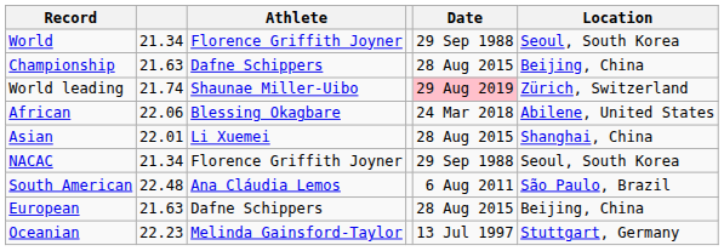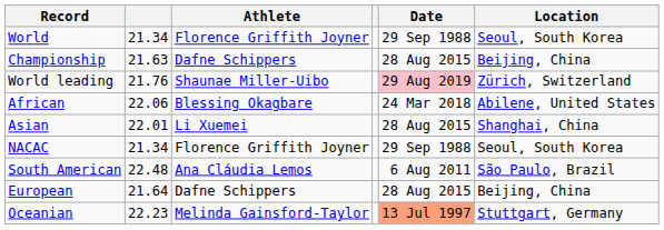 <table class="wikitable">
 <tr>
 <th>Record</th>
 <th></th>
 <th>Athlete</th>
 <th></th>
 <th>Date</th>
 <th>Location</th>
 </tr>
 <tr>
 <td><a href='#'>World</a></td>
 <td>21.34</td>
 <td><a href='#'>Florence Griffith Joyner</a></td>
 <td></td>
 <td align=right>29 Sep 1988</td>
 <td><a href='#'>Seoul</a>, South Korea</td>
 </tr>
 <tr>
 <td><a href='#'>Championship</a></td>
 <td>21.63</td>
 <td><a href='#'>Dafne Schippers</a></td>
 <td></td>
 <td align=right>28 Aug 2015</td>
 <td><a href='#'>Beijing</a>, China</td>
 </tr>
 <tr>
 <td>World leading</td>
-<td>21.74</td>
+<td>21.76</td>
 <td><a href='#'>Shaunae Miller-Uibo</a></td>
 <td></td>
 <td align=right style="background: pink;">29 Aug 2019</td>
 <td><a href='#'>Zürich</a>, Switzerland</td>
 </tr>
 <tr>
 <td><a href='#'>African</a></td>
 <td>22.06</td>
 <td><a href='#'>Blessing Okagbare</a></td>
 <td></td>
 <td align=right>24 Mar 2018</td>
 <td><a href='#'>Abilene</a>, United States</td>
 </tr>
 <tr>
 <td><a href='#'>Asian</a></td>
 <td>22.01</td>
 <td><a href='#'>Li Xuemei</a></td>
 <td></td>
 <td align=right>28 Aug 2015</td>
 <td><a href='#'>Shanghai</a>, China</td>
 </tr>
 <tr>
 <td><a href='#'>NACAC</a></td>
 <td>21.34</td>
 <td>Florence Griffith Joyner</td>
 <td></td>
 <td align=right>29 Sep 1988</td>
 <td>Seoul, South Korea</td>
 </tr>
 <tr>
 <td><a href='#'>South American</a></td>
 <td>22.48</td>
 <td><a href='#'>Ana Cláudia Lemos</a></td>
 <td></td>
 <td align=right>6 Aug 2011</td>
 <td><a href='#'>São Paulo</a>, Brazil</td>
 </tr>
 <tr>
 <td><a href='#'>European</a></td>
-<td>21.63</td>
+<td>21.64</td>
 <td>Dafne Schippers</td>
 <td></td>
 <td align=right>28 Aug 2015</td>
 <td>Beijing, China</td>
 </tr>
 <tr>
 <td><a href='#'>Oceanian</a></td>
 <td>22.23</td>
 <td><a href='#'>Melinda Gainsford-Taylor</a></td>
 <td></td>
-<td align=right>13 Jul 1997</td>
+<td align=right style="background: lightsalmon;">13 Jul 1997</td>
 <td><a href='#'>Stuttgart</a>, Germany</td>
 </tr>
 </table>
